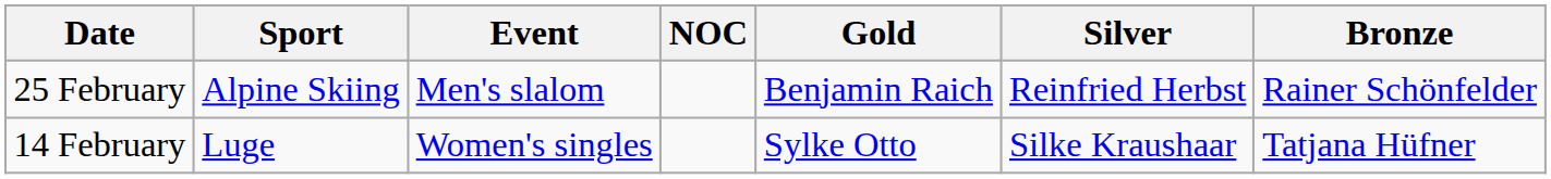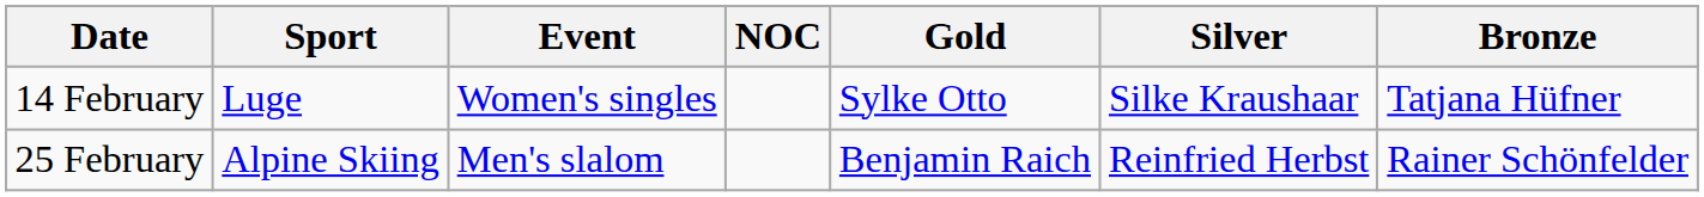 <table class="wikitable">
 <tr>
 <th>Date</th>
 <th>Sport</th>
 <th>Event</th>
 <th>NOC</th>
 <th>Gold</th>
 <th>Silver</th>
 <th>Bronze</th>
 </tr>
 <tr>
+<td>14 February</td>
+<td><a href='#'>Luge</a></td>
+<td><a href='#'>Women's singles</a></td>
+<td></td>
+<td><a href='#'>Sylke Otto</a></td>
+<td><a href='#'>Silke Kraushaar</a></td>
+<td><a href='#'>Tatjana Hüfner</a></td>
+</tr>
+<tr>
 <td>25 February</td>
 <td><a href='#'>Alpine Skiing</a></td>
 <td><a href='#'>Men's slalom</a></td>
 <td></td>
 <td><a href='#'>Benjamin Raich</a></td>
 <td><a href='#'>Reinfried Herbst</a></td>
 <td><a href='#'>Rainer Schönfelder</a></td>
 </tr>
-<tr>
-<td>14 February</td>
-<td><a href='#'>Luge</a></td>
-<td><a href='#'>Women's singles</a></td>
-<td></td>
-<td><a href='#'>Sylke Otto</a></td>
-<td><a href='#'>Silke Kraushaar</a></td>
-<td><a href='#'>Tatjana Hüfner</a></td>
-</tr>
 </table>
